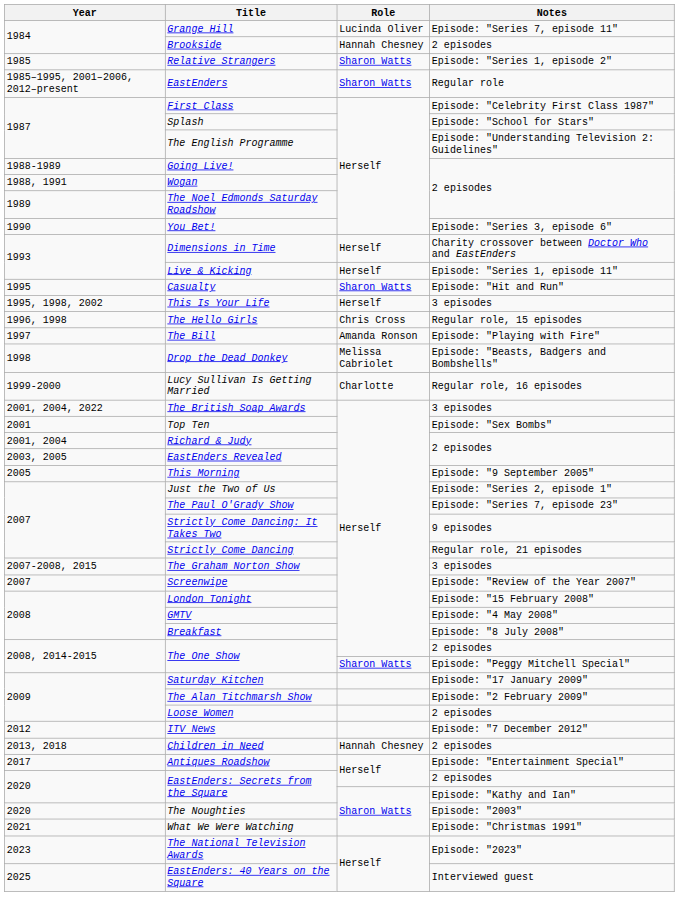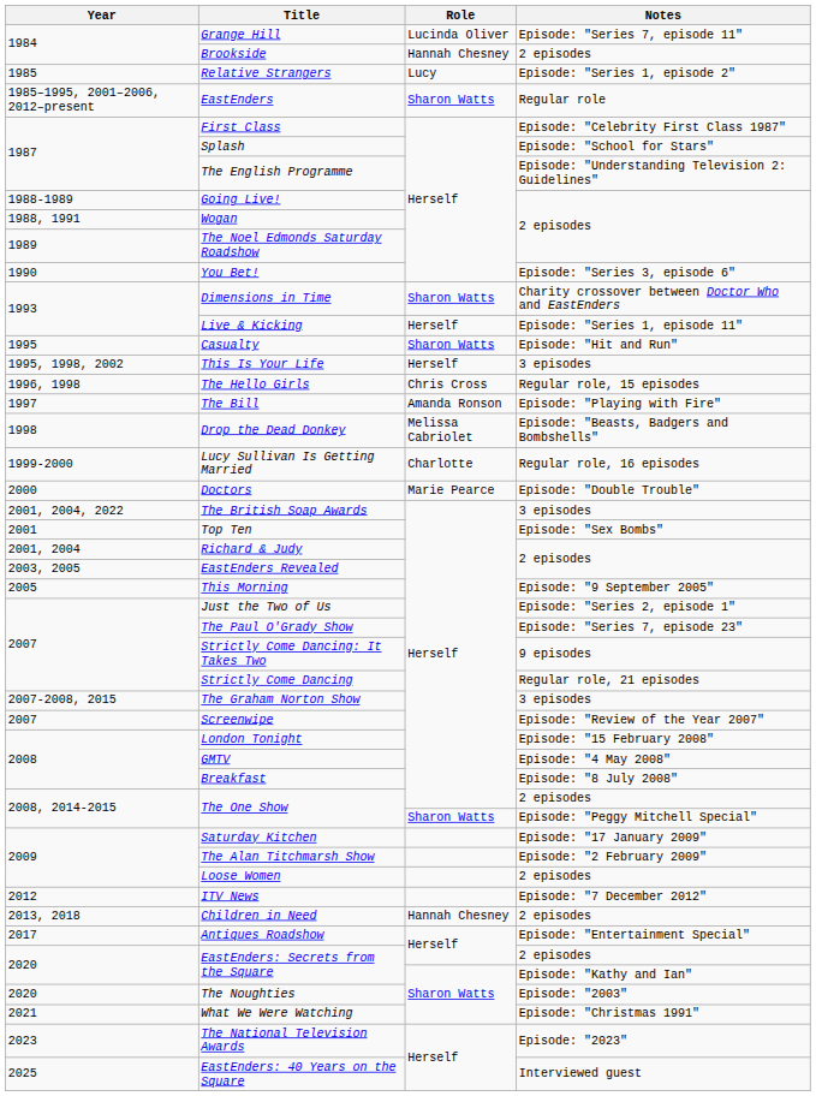 <table class="wikitable">
 <tr>
 <th>Year</th>
 <th>Title</th>
 <th>Role</th>
 <th>Notes</th>
 </tr>
 <tr>
 <td rowspan="2">1984</td>
 <td><em><a href='#'>Grange Hill</a></em></td>
 <td>Lucinda Oliver</td>
 <td>Episode: "Series 7, episode 11"</td>
 </tr>
 <tr>
 <td><a href='#'><em>Brookside</em></a></td>
 <td>Hannah Chesney</td>
 <td>2 episodes</td>
 </tr>
 <tr>
 <td>1985</td>
 <td><a href='#'><em>Relative Strangers</em></a></td>
-<td><a href='#'>Sharon Watts</a></td>
+<td>Lucy</td>
 <td>Episode: "Series 1, episode 2"</td>
 </tr>
 <tr>
 <td>1985–1995, 2001–2006, 2012–present</td>
 <td><em><a href='#'>EastEnders</a></em></td>
 <td><a href='#'>Sharon Watts</a></td>
 <td>Regular role</td>
 </tr>
 <tr>
 <td rowspan="3">1987</td>
 <td><a href='#'><em>First Class</em></a></td>
 <td rowspan="7">Herself</td>
 <td>Episode: "Celebrity First Class 1987"</td>
 </tr>
 <tr>
 <td><em>Splash</em></td>
 <td>Episode: "School for Stars"</td>
 </tr>
 <tr>
 <td><em>The English Programme</em></td>
 <td>Episode: "Understanding Television 2: Guidelines"</td>
 </tr>
 <tr>
 <td>1988-1989</td>
 <td><em><a href='#'>Going Live!</a></em></td>
 <td rowspan="3">2 episodes</td>
 </tr>
 <tr>
 <td>1988, 1991</td>
 <td><em><a href='#'>Wogan</a></em></td>
 </tr>
 <tr>
 <td>1989</td>
 <td><em><a href='#'>The Noel Edmonds Saturday Roadshow</a></em></td>
 </tr>
 <tr>
 <td>1990</td>
 <td><em><a href='#'>You Bet!</a></em></td>
 <td>Episode: "Series 3, episode 6"</td>
 </tr>
 <tr>
 <td rowspan="2">1993</td>
 <td><em><a href='#'>Dimensions in Time</a></em></td>
-<td>Herself</td>
+<td><a href='#'>Sharon Watts</a></td>
 <td>Charity crossover between <em><a href='#'>Doctor Who</a></em> and <em>EastEnders</em></td>
 </tr>
 <tr>
 <td><em><a href='#'>Live & Kicking</a></em></td>
 <td>Herself</td>
 <td>Episode: "Series 1, episode 11"</td>
 </tr>
 <tr>
 <td>1995</td>
 <td><a href='#'><em>Casualty</em></a></td>
 <td><a href='#'>Sharon Watts</a></td>
 <td>Episode: "Hit and Run"</td>
 </tr>
 <tr>
 <td>1995, 1998, 2002</td>
 <td><a href='#'><em>This Is Your Life</em></a></td>
 <td>Herself</td>
 <td>3 episodes</td>
 </tr>
 <tr>
 <td>1996, 1998</td>
 <td><em><a href='#'>The Hello Girls</a></em></td>
 <td>Chris Cross</td>
 <td>Regular role, 15 episodes</td>
 </tr>
 <tr>
 <td>1997</td>
 <td><em><a href='#'>The Bill</a></em></td>
 <td>Amanda Ronson</td>
 <td>Episode: "Playing with Fire"</td>
 </tr>
 <tr>
 <td>1998</td>
 <td><em><a href='#'>Drop the Dead Donkey</a></em></td>
 <td>Melissa Cabriolet</td>
 <td>Episode: "Beasts, Badgers and Bombshells"</td>
 </tr>
 <tr>
 <td>1999-2000</td>
 <td><em>Lucy Sullivan Is Getting Married</em></td>
 <td>Charlotte</td>
 <td>Regular role, 16 episodes</td>
+</tr>
+<tr>
+<td>2000</td>
+<td><a href='#'><em>Doctors</em></a></td>
+<td>Marie Pearce</td>
+<td>Episode: "Double Trouble"</td>
 </tr>
 <tr>
 <td>2001, 2004, 2022</td>
 <td><em><a href='#'>The British Soap Awards</a></em></td>
 <td rowspan="15">Herself</td>
 <td>3 episodes</td>
 </tr>
 <tr>
 <td>2001</td>
 <td><em>Top Ten</em></td>
 <td>Episode: "Sex Bombs"</td>
 </tr>
 <tr>
 <td>2001, 2004</td>
 <td><em><a href='#'>Richard & Judy</a></em></td>
 <td rowspan="2">2 episodes</td>
 </tr>
 <tr>
 <td>2003, 2005</td>
 <td><em><a href='#'>EastEnders Revealed</a></em></td>
 </tr>
 <tr>
 <td>2005</td>
 <td><a href='#'><em>This Morning</em></a></td>
 <td>Episode: "9 September 2005"</td>
 </tr>
 <tr>
 <td rowspan="4">2007</td>
 <td><em>Just the Two of Us</em></td>
 <td>Episode: "Series 2, episode 1"</td>
 </tr>
 <tr>
 <td><em><a href='#'>The Paul O'Grady Show</a></em></td>
 <td>Episode: "Series 7, episode 23"</td>
 </tr>
 <tr>
 <td><em><a href='#'>Strictly Come Dancing: It Takes Two</a></em></td>
 <td>9 episodes</td>
 </tr>
 <tr>
 <td><em><a href='#'>Strictly Come Dancing</a></em></td>
 <td>Regular role, 21 episodes</td>
 </tr>
 <tr>
 <td>2007-2008, 2015</td>
 <td><em><a href='#'>The Graham Norton Show</a></em></td>
 <td>3 episodes</td>
 </tr>
 <tr>
 <td>2007</td>
 <td><em><a href='#'>Screenwipe</a></em></td>
 <td>Episode: "Review of the Year 2007"</td>
 </tr>
 <tr>
 <td rowspan="3">2008</td>
 <td><em><a href='#'>London Tonight</a></em></td>
 <td>Episode: "15 February 2008"</td>
 </tr>
 <tr>
 <td><em><a href='#'>GMTV</a></em></td>
 <td>Episode: "4 May 2008"</td>
 </tr>
 <tr>
 <td><a href='#'><em>Breakfast</em></a></td>
 <td>Episode: "8 July 2008"</td>
 </tr>
 <tr>
 <td rowspan="2">2008, 2014-2015</td>
 <td rowspan="2"><em><a href='#'>The One Show</a></em></td>
 <td>2 episodes</td>
 </tr>
 <tr>
 <td><a href='#'>Sharon Watts</a></td>
 <td>Episode: "Peggy Mitchell Special"</td>
 </tr>
 <tr>
 <td rowspan="3">2009</td>
 <td><em><a href='#'>Saturday Kitchen</a></em></td>
 <td></td>
 <td>Episode: "17 January 2009"</td>
 </tr>
 <tr>
 <td><em><a href='#'>The Alan Titchmarsh Show</a></em></td>
 <td></td>
 <td>Episode: "2 February 2009"</td>
 </tr>
 <tr>
 <td><em><a href='#'>Loose Women</a></em></td>
 <td></td>
 <td>2 episodes</td>
 </tr>
 <tr>
 <td>2012</td>
 <td><em><a href='#'>ITV News</a></em></td>
 <td></td>
 <td>Episode: "7 December 2012"</td>
 </tr>
 <tr>
 <td>2013, 2018</td>
 <td><em><a href='#'>Children in Need</a></em></td>
 <td>Hannah Chesney</td>
 <td>2 episodes</td>
 </tr>
 <tr>
 <td>2017</td>
 <td><em><a href='#'>Antiques Roadshow</a></em></td>
 <td rowspan="2">Herself</td>
 <td>Episode: "Entertainment Special"</td>
 </tr>
 <tr>
 <td rowspan="2">2020</td>
 <td rowspan="2"><em><a href='#'>EastEnders: Secrets from the Square</a></em></td>
 <td>2 episodes</td>
 </tr>
 <tr>
 <td rowspan="3"><a href='#'>Sharon Watts</a></td>
 <td>Episode: "Kathy and Ian"</td>
 </tr>
 <tr>
 <td>2020</td>
 <td><em>The Noughties</em></td>
 <td>Episode: "2003"</td>
 </tr>
 <tr>
 <td>2021</td>
 <td><em>What We Were Watching</em></td>
 <td>Episode: "Christmas 1991"</td>
 </tr>
 <tr>
 <td>2023</td>
 <td><em><a href='#'>The National Television Awards</a></em></td>
 <td rowspan=2>Herself</td>
 <td>Episode: "2023"</td>
 </tr>
 <tr>
 <td>2025</td>
 <td><em><a href='#'>EastEnders: 40 Years on the Square</a></em></td>
 <td>Interviewed guest</td>
 </tr>
 </table>
